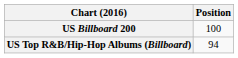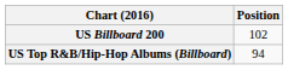 <table class="wikitable sortable plainrowheaders" style="text-align:center">
 <tr>
 <th scope="col">Chart (2016)</th>
 <th scope="col">Position</th>
 </tr>
 <tr>
 <th scope="row">US <em>Billboard</em> 200</th>
-<td>100</td>
+<td>102</td>
 </tr>
 <tr>
 <th scope="row">US Top R&B/Hip-Hop Albums (<em>Billboard</em>)</th>
 <td>94</td>
 </tr>
 </table>
